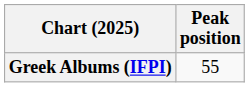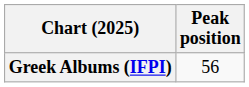 <table class="wikitable sortable plainrowheaders" style="text-align:center;">
 <tr>
 <th>Chart (2025)</th>
 <th>Peak<br>position</th>
 </tr>
 <tr>
 <th scope="row">Greek Albums (<a href='#'>IFPI</a>)</th>
-<td>55</td>
+<td>56</td>
 </tr>
 </table>
